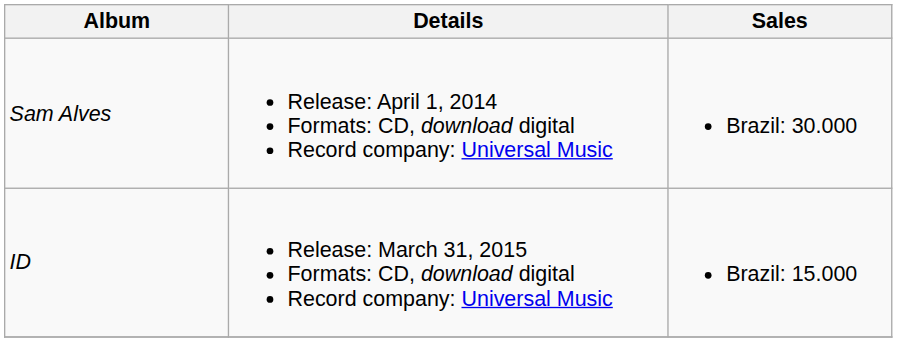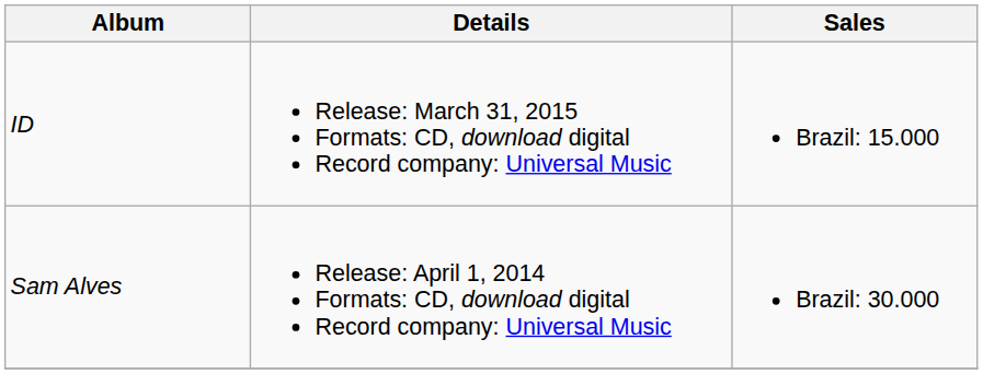 <table class="wikitable">
 <tr>
 <th style="width:10em;">Album</th>
 <th style="width:20em;">Details</th>
 <th style="width:10em;">Sales</th>
 </tr>
 <tr>
+<td><em>ID</em></td>
+<td><br><ul><li>Release: March 31, 2015</li><li>Formats: CD, <em>download</em> digital</li><li>Record company: <a href='#'>Universal Music</a></li></ul></td>
+<td><br><ul><li>Brazil: 15.000</li></ul></td>
+</tr>
+<tr>
 <td><em>Sam Alves</em></td>
 <td><br><ul><li>Release: April 1, 2014</li><li>Formats: CD, <em>download</em> digital</li><li>Record company: <a href='#'>Universal Music</a></li></ul></td>
 <td><br><ul><li>Brazil: 30.000</li></ul></td>
 </tr>
 <tr>
-<td><em>ID</em></td>
-<td><br><ul><li>Release: March 31, 2015</li><li>Formats: CD, <em>download</em> digital</li><li>Record company: <a href='#'>Universal Music</a></li></ul></td>
-<td><br><ul><li>Brazil: 15.000</li></ul></td>
-</tr>
-<tr>
 </tr>
 </table>
